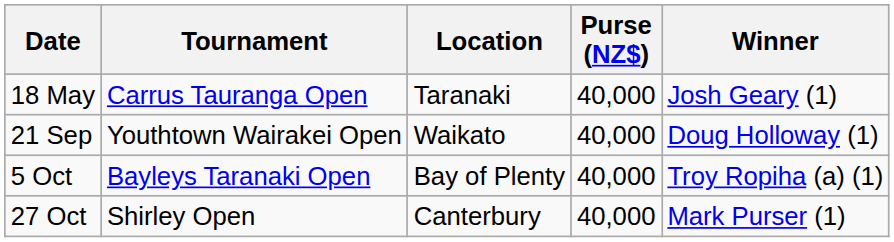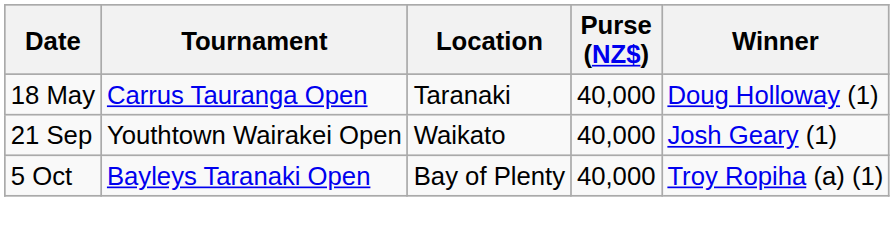 <table class="wikitable" style="font-size:95%">
 <tr>
 <th>Date</th>
 <th>Tournament</th>
 <th>Location</th>
 <th>Purse<br>(<a href='#'>NZ$</a>)</th>
 <th>Winner</th>
 </tr>
 <tr>
 <td>18 May</td>
 <td><a href='#'>Carrus Tauranga Open</a></td>
 <td>Taranaki</td>
 <td align=right>40,000</td>
-<td> <a href='#'>Josh Geary</a> (1)</td>
+<td> <a href='#'>Doug Holloway</a> (1)</td>
 </tr>
 <tr>
 <td>21 Sep</td>
 <td>Youthtown Wairakei Open</td>
 <td>Waikato</td>
 <td align=right>40,000</td>
-<td> <a href='#'>Doug Holloway</a> (1)</td>
+<td> <a href='#'>Josh Geary</a> (1)</td>
 </tr>
 <tr>
 <td>5 Oct</td>
 <td><a href='#'>Bayleys Taranaki Open</a></td>
 <td>Bay of Plenty</td>
 <td align=right>40,000</td>
 <td> <a href='#'>Troy Ropiha</a> (a) (1)</td>
 </tr>
-<tr>
-<td>27 Oct</td>
-<td>Shirley Open</td>
-<td>Canterbury</td>
-<td align=right>40,000</td>
-<td> <a href='#'>Mark Purser</a> (1)</td>
-</tr>
 </table>
